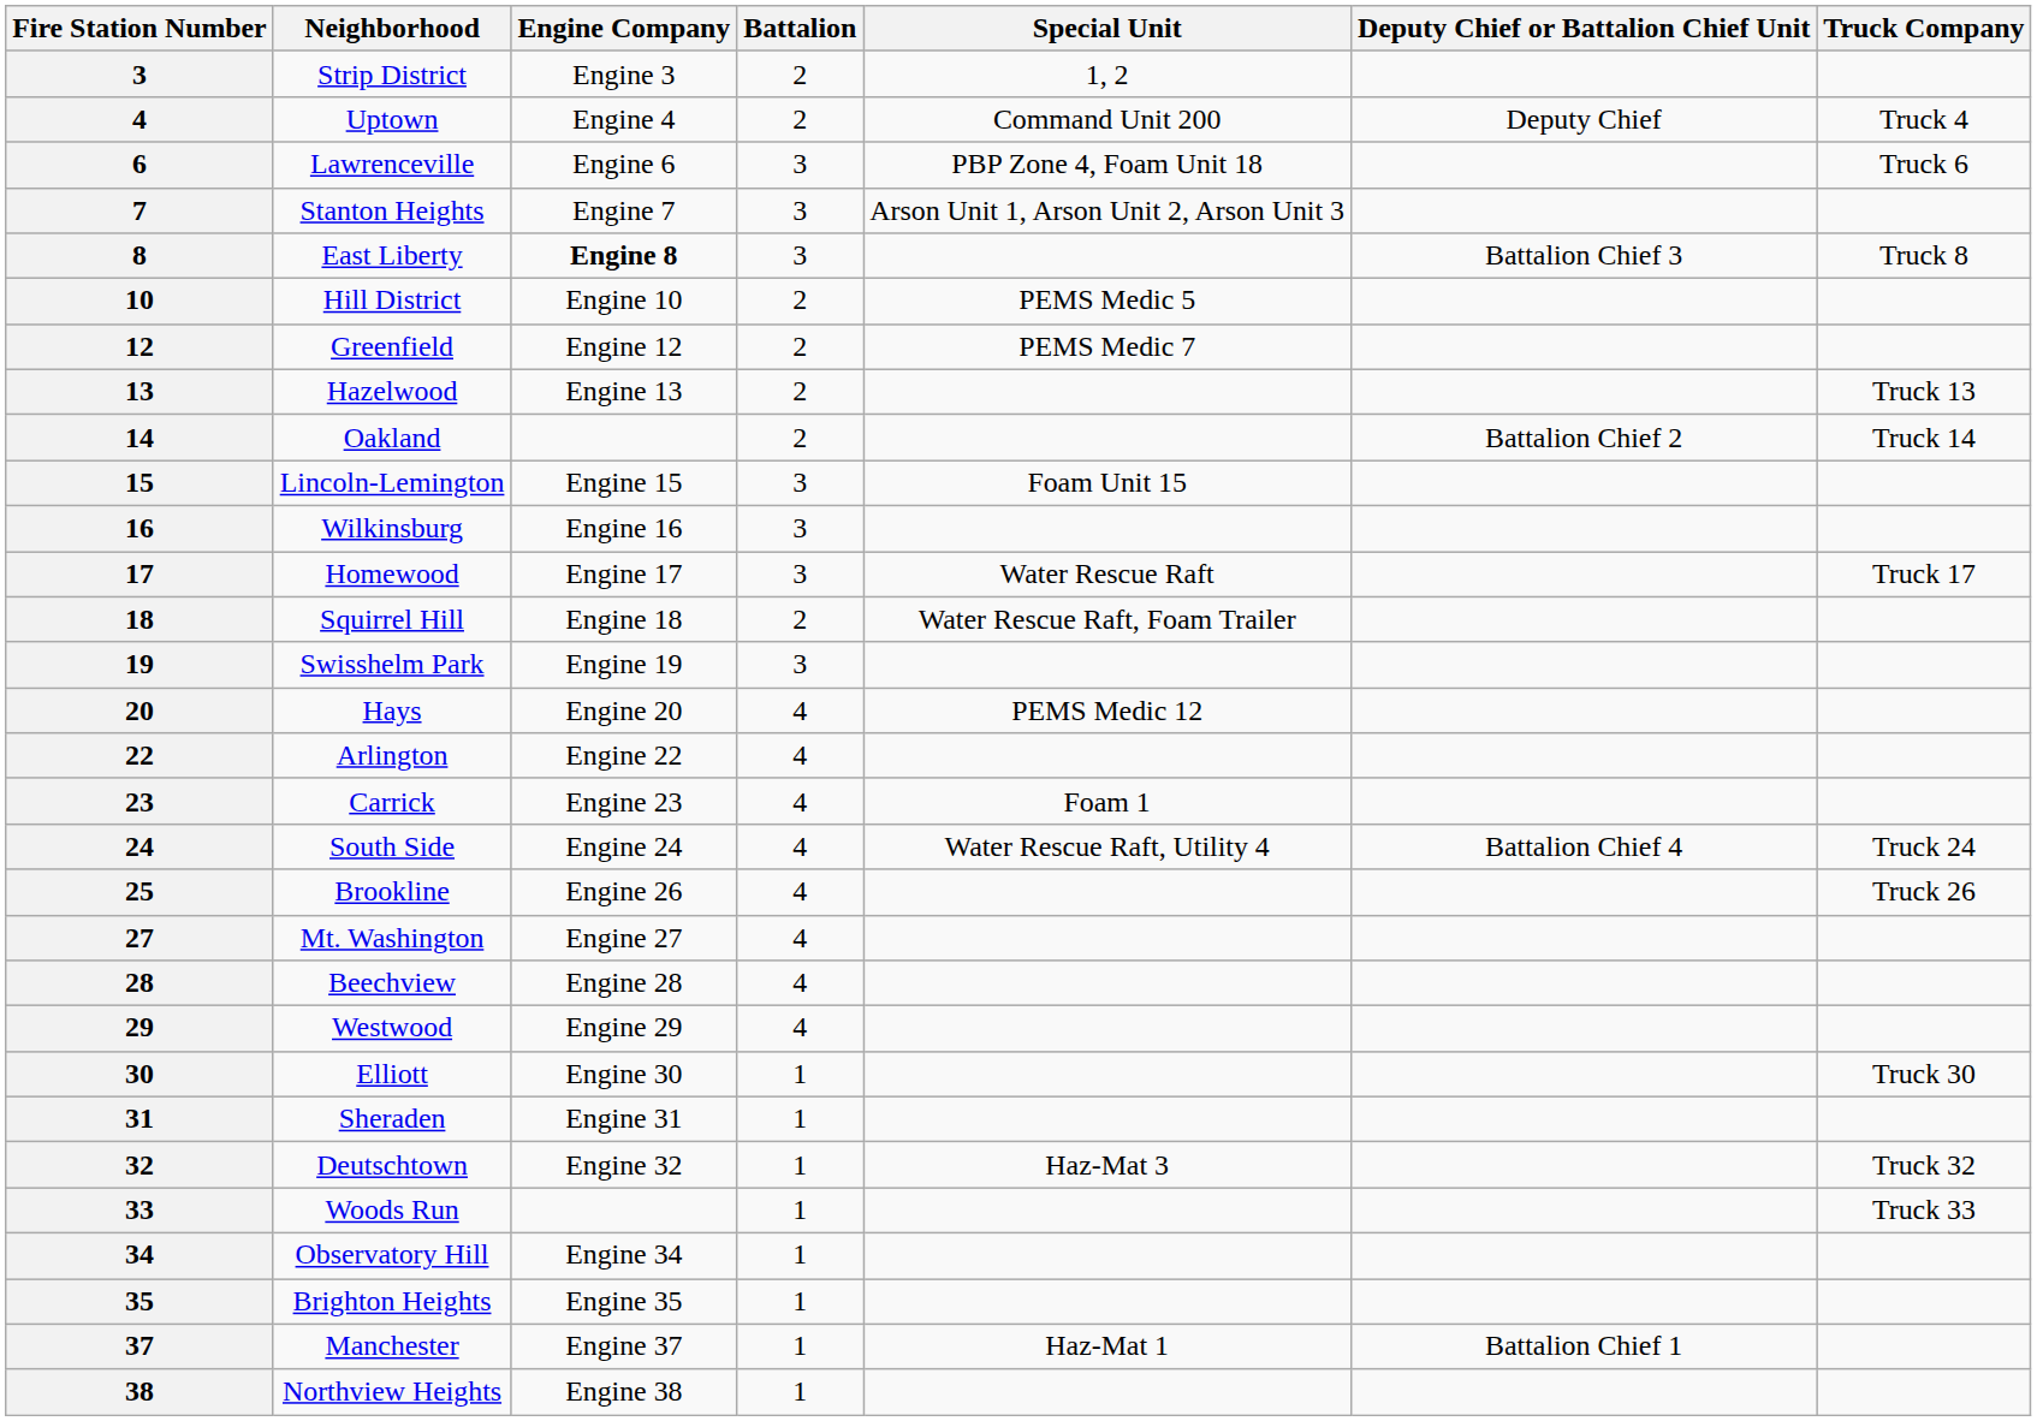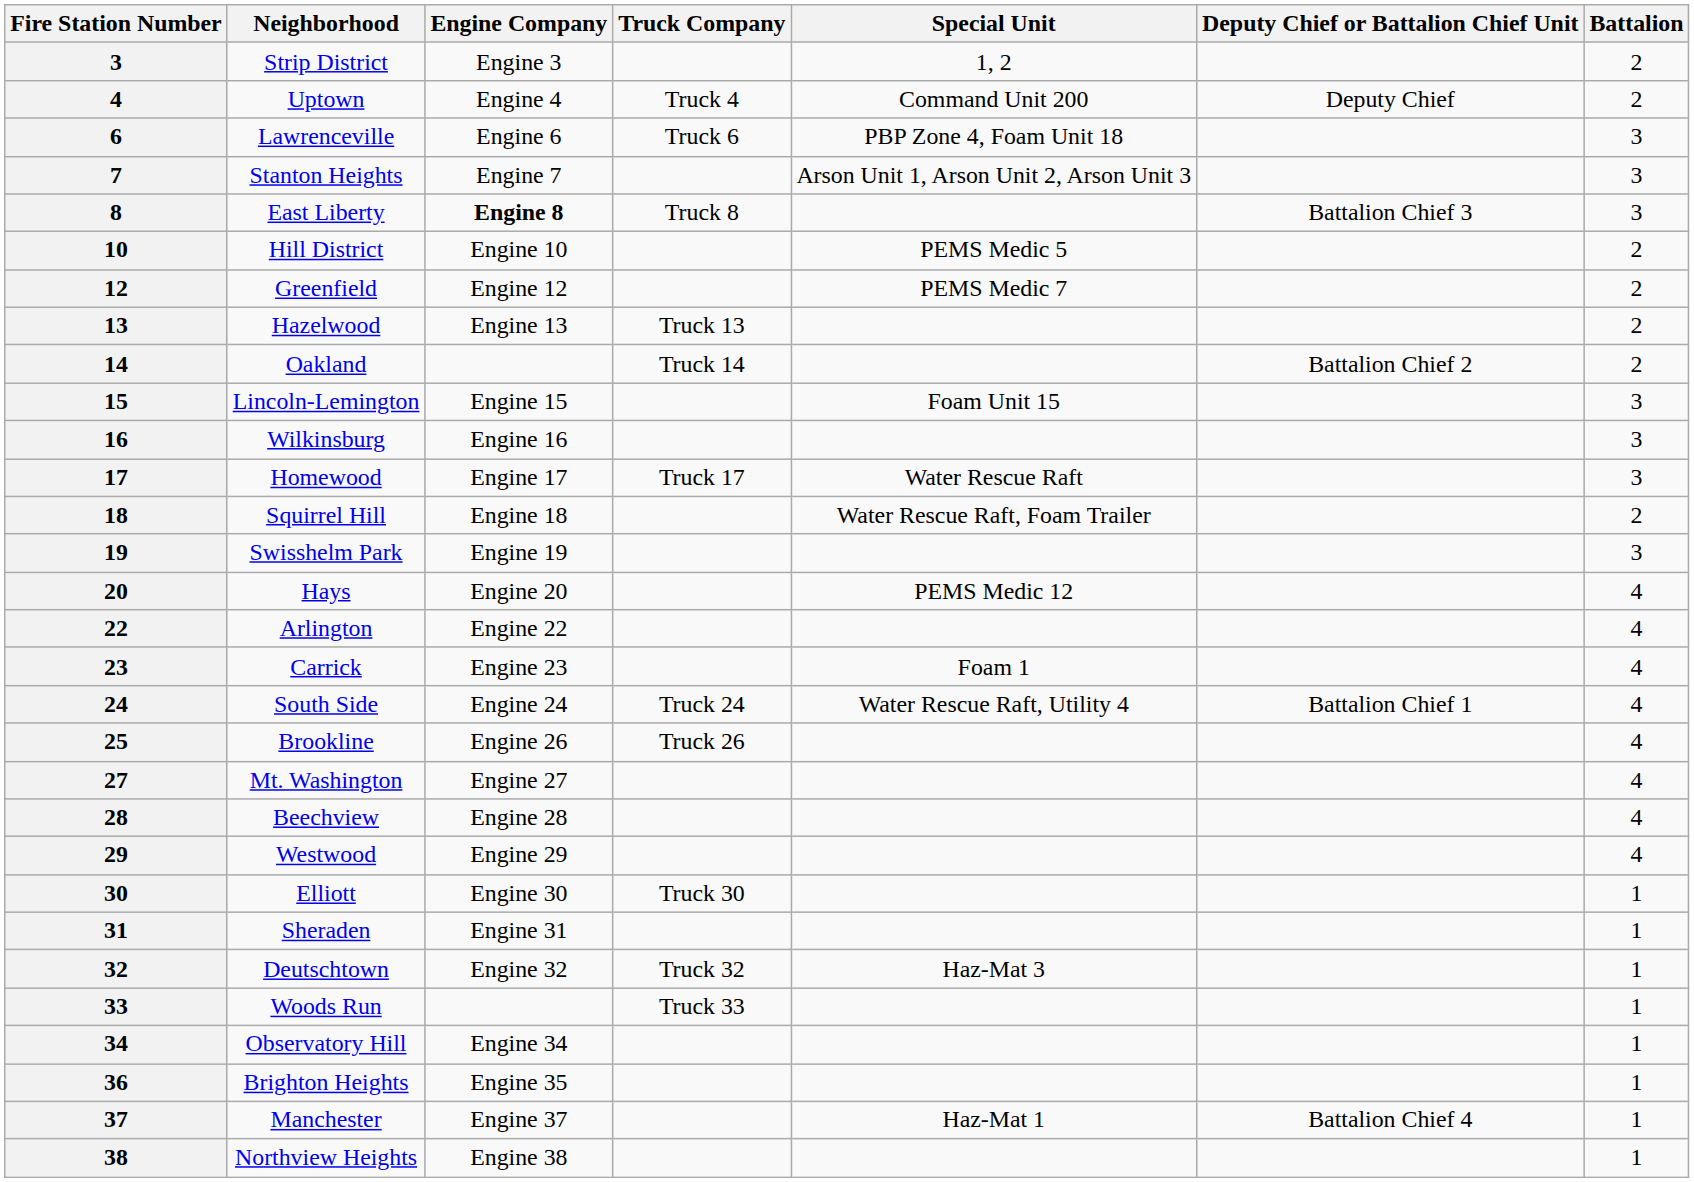 <table class=wikitable style="text-align:center;">
 <tr>
 <th>Fire Station Number</th>
 <th>Neighborhood</th>
 <th>Engine Company</th>
-<th>Battalion</th>
+<th>Truck Company</th>
 <th>Special Unit</th>
 <th>Deputy Chief or Battalion Chief Unit</th>
-<th>Truck Company</th>
+<th>Battalion</th>
 </tr>
 <tr>
 <th>3</th>
 <td><a href='#'>Strip District</a></td>
 <td>Engine 3</td>
-<td>2</td>
+<td></td>
 <td> 1,  2</td>
 <td></td>
-<td></td>
+<td>2</td>
 </tr>
 <tr>
 <th>4</th>
 <td><a href='#'>Uptown</a></td>
 <td>Engine 4</td>
-<td>2</td>
+<td>Truck 4</td>
 <td>Command Unit 200</td>
 <td>Deputy Chief</td>
-<td>Truck 4</td>
+<td>2</td>
 </tr>
 <tr>
 <th>6</th>
 <td><a href='#'>Lawrenceville</a></td>
 <td>Engine 6</td>
-<td>3</td>
+<td>Truck 6</td>
 <td>PBP Zone 4, Foam Unit 18</td>
 <td></td>
-<td>Truck 6</td>
+<td>3</td>
 </tr>
 <tr>
 <th>7</th>
 <td><a href='#'>Stanton Heights</a></td>
 <td>Engine 7</td>
-<td>3</td>
+<td></td>
 <td>Arson Unit 1, Arson Unit 2, Arson Unit 3</td>
 <td></td>
-<td></td>
+<td>3</td>
 </tr>
 <tr>
 <th>8</th>
 <td><a href='#'>East Liberty</a></td>
 <td><strong>Engine 8</strong></td>
-<td>3</td>
+<td>Truck 8</td>
 <td></td>
 <td>Battalion Chief 3</td>
-<td>Truck 8</td>
+<td>3</td>
 </tr>
 <tr>
 <th>10</th>
 <td><a href='#'>Hill District</a></td>
 <td>Engine 10</td>
-<td>2</td>
+<td></td>
 <td>PEMS Medic 5</td>
 <td></td>
-<td></td>
+<td>2</td>
 </tr>
 <tr>
 <th>12</th>
 <td><a href='#'>Greenfield</a></td>
 <td>Engine 12</td>
-<td>2</td>
+<td></td>
 <td>PEMS Medic 7</td>
 <td></td>
-<td></td>
+<td>2</td>
 </tr>
 <tr>
 <th>13</th>
 <td><a href='#'>Hazelwood</a></td>
 <td>Engine 13</td>
-<td>2</td>
+<td>Truck 13</td>
 <td></td>
 <td></td>
-<td>Truck 13</td>
+<td>2</td>
 </tr>
 <tr>
 <th>14</th>
 <td><a href='#'>Oakland</a></td>
 <td></td>
-<td>2</td>
+<td>Truck 14</td>
 <td></td>
 <td>Battalion Chief 2</td>
-<td>Truck 14</td>
+<td>2</td>
 </tr>
 <tr>
 <th>15</th>
 <td><a href='#'>Lincoln-Lemington</a></td>
 <td>Engine 15</td>
-<td>3</td>
+<td></td>
 <td>Foam Unit 15</td>
 <td></td>
-<td></td>
+<td>3</td>
 </tr>
 <tr>
 <th>16</th>
 <td><a href='#'>Wilkinsburg</a></td>
 <td>Engine 16</td>
-<td>3</td>
 <td></td>
 <td></td>
 <td></td>
+<td>3</td>
 </tr>
 <tr>
 <th>17</th>
 <td><a href='#'>Homewood</a></td>
 <td>Engine 17</td>
-<td>3</td>
+<td>Truck 17</td>
 <td>Water Rescue Raft</td>
 <td></td>
-<td>Truck 17</td>
+<td>3</td>
 </tr>
 <tr>
 <th>18</th>
 <td><a href='#'>Squirrel Hill</a></td>
 <td>Engine 18</td>
-<td>2</td>
+<td></td>
 <td>Water Rescue Raft, Foam Trailer</td>
 <td></td>
-<td></td>
+<td>2</td>
 </tr>
 <tr>
 <th>19</th>
 <td><a href='#'>Swisshelm Park</a></td>
 <td>Engine 19</td>
-<td>3</td>
 <td></td>
 <td></td>
 <td></td>
+<td>3</td>
 </tr>
 <tr>
 <th>20</th>
 <td><a href='#'>Hays</a></td>
 <td>Engine 20</td>
-<td>4</td>
+<td></td>
 <td>PEMS Medic 12</td>
 <td></td>
-<td></td>
+<td>4</td>
 </tr>
 <tr>
 <th>22</th>
 <td><a href='#'>Arlington</a></td>
 <td>Engine 22</td>
-<td>4</td>
 <td></td>
 <td></td>
 <td></td>
+<td>4</td>
 </tr>
 <tr>
 <th>23</th>
 <td><a href='#'>Carrick</a></td>
 <td>Engine 23</td>
-<td>4</td>
+<td></td>
 <td>Foam 1</td>
 <td></td>
-<td></td>
+<td>4</td>
 </tr>
 <tr>
 <th>24</th>
 <td><a href='#'>South Side</a></td>
 <td>Engine 24</td>
+<td>Truck 24</td>
+<td>Water Rescue Raft, Utility 4</td>
+<td>Battalion Chief 1</td>
 <td>4</td>
-<td>Water Rescue Raft, Utility 4</td>
-<td>Battalion Chief 4</td>
-<td>Truck 24</td>
 </tr>
 <tr>
 <th>25</th>
 <td><a href='#'>Brookline</a></td>
 <td>Engine 26</td>
-<td>4</td>
+<td>Truck 26</td>
 <td></td>
 <td></td>
-<td>Truck 26</td>
+<td>4</td>
 </tr>
 <tr>
 <th>27</th>
 <td><a href='#'>Mt. Washington</a></td>
 <td>Engine 27</td>
-<td>4</td>
 <td></td>
 <td></td>
 <td></td>
+<td>4</td>
 </tr>
 <tr>
 <th>28</th>
 <td><a href='#'>Beechview</a></td>
 <td>Engine 28</td>
-<td>4</td>
 <td></td>
 <td></td>
 <td></td>
+<td>4</td>
 </tr>
 <tr>
 <th>29</th>
 <td><a href='#'>Westwood</a></td>
 <td>Engine 29</td>
-<td>4</td>
 <td></td>
 <td></td>
 <td></td>
+<td>4</td>
 </tr>
 <tr>
 <th>30</th>
 <td><a href='#'>Elliott</a></td>
 <td>Engine 30</td>
-<td>1</td>
+<td>Truck 30</td>
 <td></td>
 <td></td>
-<td>Truck 30</td>
+<td>1</td>
 </tr>
 <tr>
 <th>31</th>
 <td><a href='#'>Sheraden</a></td>
 <td>Engine 31</td>
-<td>1</td>
 <td></td>
 <td></td>
 <td></td>
+<td>1</td>
 </tr>
 <tr>
 <th>32</th>
 <td><a href='#'>Deutschtown</a></td>
 <td>Engine 32</td>
-<td>1</td>
+<td>Truck 32</td>
 <td>Haz-Mat 3</td>
 <td></td>
-<td>Truck 32</td>
+<td>1</td>
 </tr>
 <tr>
 <th>33</th>
 <td><a href='#'>Woods Run</a></td>
 <td></td>
-<td>1</td>
+<td>Truck 33</td>
 <td></td>
 <td></td>
-<td>Truck 33</td>
+<td>1</td>
 </tr>
 <tr>
 <th>34</th>
 <td><a href='#'>Observatory Hill</a></td>
 <td>Engine 34</td>
-<td>1</td>
 <td></td>
 <td></td>
 <td></td>
+<td>1</td>
 </tr>
 <tr>
-<th>35</th>
+<th>36</th>
 <td><a href='#'>Brighton Heights</a></td>
 <td>Engine 35</td>
-<td>1</td>
 <td></td>
 <td></td>
 <td></td>
+<td>1</td>
 </tr>
 <tr>
 <th>37</th>
 <td><a href='#'>Manchester</a></td>
 <td>Engine 37</td>
+<td></td>
+<td>Haz-Mat 1</td>
+<td>Battalion Chief 4</td>
 <td>1</td>
-<td>Haz-Mat 1</td>
-<td>Battalion Chief 1</td>
-<td></td>
 </tr>
 <tr>
 <th>38</th>
 <td><a href='#'>Northview Heights</a></td>
 <td>Engine 38</td>
-<td>1</td>
 <td></td>
 <td></td>
 <td></td>
+<td>1</td>
 </tr>
 </table>
